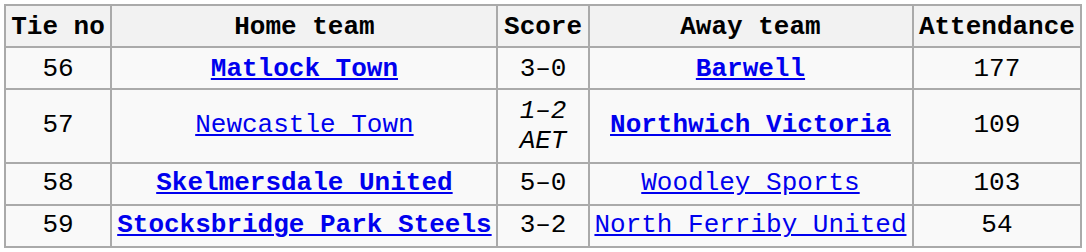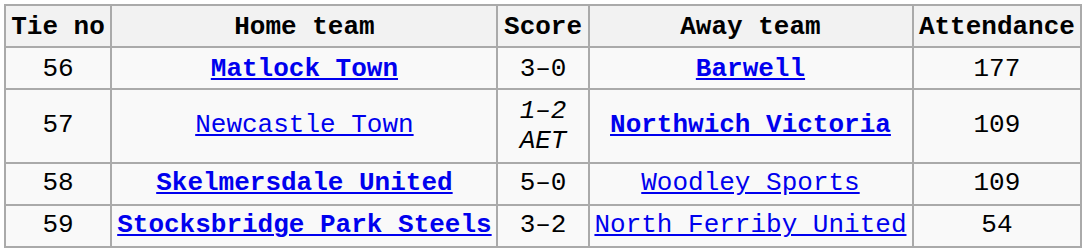 <table class="wikitable" style="text-align: center">
 <tr>
 <th>Tie no</th>
 <th>Home team</th>
 <th>Score</th>
 <th>Away team</th>
 <th>Attendance</th>
 </tr>
 <tr>
 <td>56</td>
 <td><strong><a href='#'>Matlock Town</a></strong></td>
 <td>3–0</td>
 <td><strong><a href='#'>Barwell</a></strong></td>
 <td>177</td>
 </tr>
 <tr>
 <td>57</td>
 <td><a href='#'>Newcastle Town</a></td>
 <td><em>1–2<br>AET</em></td>
 <td><strong><a href='#'>Northwich Victoria</a></strong></td>
 <td>109</td>
 </tr>
 <tr>
 <td>58</td>
 <td><strong><a href='#'>Skelmersdale United</a></strong></td>
 <td>5–0</td>
 <td><a href='#'>Woodley Sports</a></td>
-<td>103</td>
+<td>109</td>
 </tr>
 <tr>
 <td>59</td>
 <td><strong><a href='#'>Stocksbridge Park Steels</a></strong></td>
 <td>3–2</td>
 <td><a href='#'>North Ferriby United</a></td>
 <td>54</td>
 </tr>
 </table>
